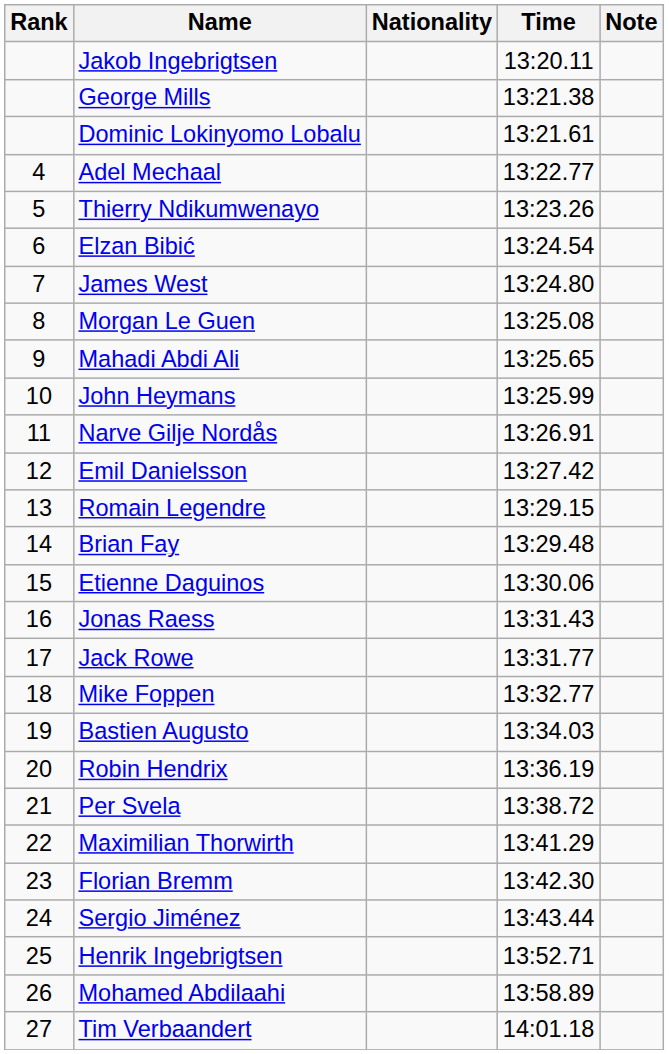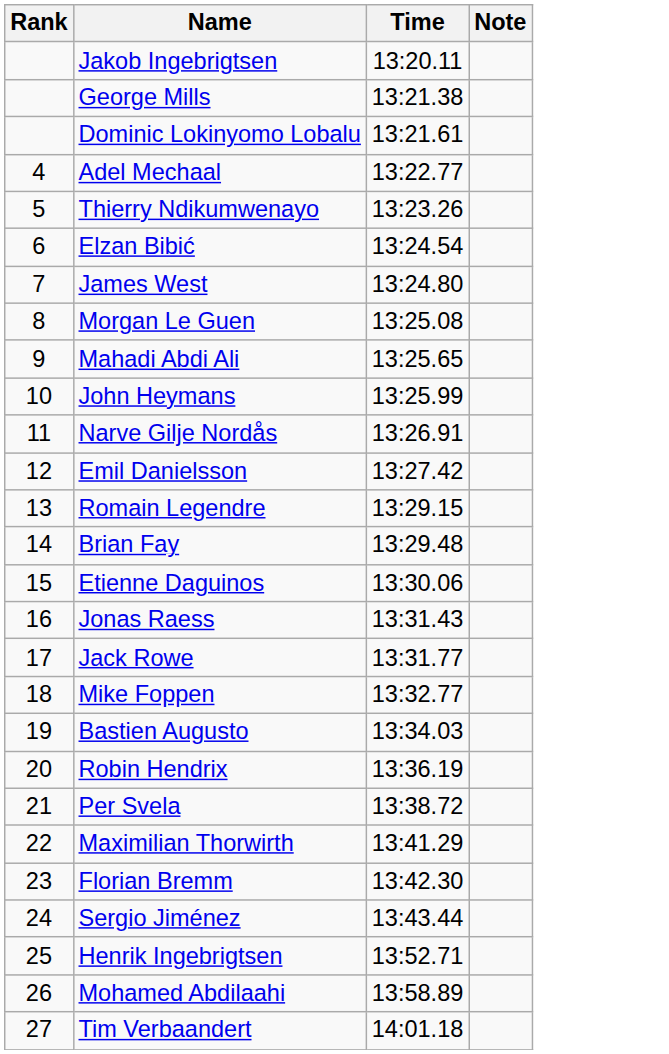 <table class="wikitable sortable" style="text-align:center">
 <tr>
 <th>Rank</th>
 <th>Name</th>
-<th>Nationality</th>
 <th>Time</th>
 <th>Note</th>
 </tr>
 <tr>
 <td></td>
 <td align="left"><a href='#'>Jakob Ingebrigtsen</a></td>
-<td align="left"></td>
 <td>13:20.11</td>
 <td></td>
 </tr>
 <tr>
 <td></td>
 <td align="left"><a href='#'>George Mills</a></td>
-<td align="left"></td>
 <td>13:21.38</td>
 <td></td>
 </tr>
 <tr>
 <td></td>
 <td align="left"><a href='#'>Dominic Lokinyomo Lobalu</a></td>
-<td align="left"></td>
 <td>13:21.61</td>
 <td></td>
 </tr>
 <tr>
 <td>4</td>
 <td align="left"><a href='#'>Adel Mechaal</a></td>
-<td align="left"></td>
 <td>13:22.77</td>
 <td></td>
 </tr>
 <tr>
 <td>5</td>
 <td align="left"><a href='#'>Thierry Ndikumwenayo</a></td>
-<td align="left"></td>
 <td>13:23.26</td>
 <td></td>
 </tr>
 <tr>
 <td>6</td>
 <td align="left"><a href='#'>Elzan Bibić</a></td>
-<td align="left"></td>
 <td>13:24.54</td>
 <td></td>
 </tr>
 <tr>
 <td>7</td>
 <td align="left"><a href='#'>James West</a></td>
-<td align="left"></td>
 <td>13:24.80</td>
 <td></td>
 </tr>
 <tr>
 <td>8</td>
 <td align="left"><a href='#'>Morgan Le Guen</a></td>
-<td align="left"></td>
 <td>13:25.08</td>
 <td></td>
 </tr>
 <tr>
 <td>9</td>
 <td align="left"><a href='#'>Mahadi Abdi Ali</a></td>
-<td align="left"></td>
 <td>13:25.65</td>
 <td></td>
 </tr>
 <tr>
 <td>10</td>
 <td align="left"><a href='#'>John Heymans</a></td>
-<td align="left"></td>
 <td>13:25.99</td>
 <td></td>
 </tr>
 <tr>
 <td>11</td>
 <td align="left"><a href='#'>Narve Gilje Nordås</a></td>
-<td align="left"></td>
 <td>13:26.91</td>
 <td></td>
 </tr>
 <tr>
 <td>12</td>
 <td align="left"><a href='#'>Emil Danielsson</a></td>
-<td align="left"></td>
 <td>13:27.42</td>
 <td></td>
 </tr>
 <tr>
 <td>13</td>
 <td align="left"><a href='#'>Romain Legendre</a></td>
-<td align="left"></td>
 <td>13:29.15</td>
 <td></td>
 </tr>
 <tr>
 <td>14</td>
 <td align="left"><a href='#'>Brian Fay</a></td>
-<td align="left"></td>
 <td>13:29.48</td>
 <td></td>
 </tr>
 <tr>
 <td>15</td>
 <td align="left"><a href='#'>Etienne Daguinos</a></td>
-<td align="left"></td>
 <td>13:30.06</td>
 <td></td>
 </tr>
 <tr>
 <td>16</td>
 <td align="left"><a href='#'>Jonas Raess</a></td>
-<td align="left"></td>
 <td>13:31.43</td>
 <td></td>
 </tr>
 <tr>
 <td>17</td>
 <td align="left"><a href='#'>Jack Rowe</a></td>
-<td align="left"></td>
 <td>13:31.77</td>
 <td></td>
 </tr>
 <tr>
 <td>18</td>
 <td align="left"><a href='#'>Mike Foppen</a></td>
-<td align="left"></td>
 <td>13:32.77</td>
 <td></td>
 </tr>
 <tr>
 <td>19</td>
 <td align="left"><a href='#'>Bastien Augusto</a></td>
-<td align="left"></td>
 <td>13:34.03</td>
 <td></td>
 </tr>
 <tr>
 <td>20</td>
 <td align="left"><a href='#'>Robin Hendrix</a></td>
-<td align="left"></td>
 <td>13:36.19</td>
 <td></td>
 </tr>
 <tr>
 <td>21</td>
 <td align="left"><a href='#'>Per Svela</a></td>
-<td align="left"></td>
 <td>13:38.72</td>
 <td></td>
 </tr>
 <tr>
 <td>22</td>
 <td align="left"><a href='#'>Maximilian Thorwirth</a></td>
-<td align="left"></td>
 <td>13:41.29</td>
 <td></td>
 </tr>
 <tr>
 <td>23</td>
 <td align="left"><a href='#'>Florian Bremm</a></td>
-<td align="left"></td>
 <td>13:42.30</td>
 <td></td>
 </tr>
 <tr>
 <td>24</td>
 <td align="left"><a href='#'>Sergio Jiménez</a></td>
-<td align="left"></td>
 <td>13:43.44</td>
 <td></td>
 </tr>
 <tr>
 <td>25</td>
 <td align="left"><a href='#'>Henrik Ingebrigtsen</a></td>
-<td align="left"></td>
 <td>13:52.71</td>
 <td></td>
 </tr>
 <tr>
 <td>26</td>
 <td align="left"><a href='#'>Mohamed Abdilaahi</a></td>
-<td align="left"></td>
 <td>13:58.89</td>
 <td></td>
 </tr>
 <tr>
 <td>27</td>
 <td align="left"><a href='#'>Tim Verbaandert</a></td>
-<td align="left"></td>
 <td>14:01.18</td>
 <td></td>
 </tr>
 </table>
